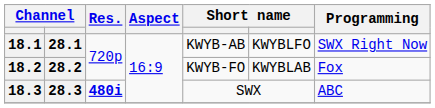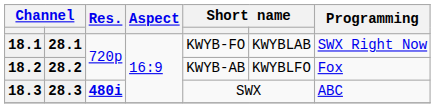 <table class="wikitable">
 <tr>
 <th scope = "col" colspan=2><a href='#'>Channel</a></th>
 <th scope = "col" rowspan=2><a href='#'>Res.</a></th>
 <th scope = "col" rowspan=2><a href='#'>Aspect</a></th>
 <th scope = "col" colspan=2>Short name</th>
 <th scope = "col" rowspan=2>Programming</th>
 </tr>
 <tr>
 <th scope = "col"></th>
 <th scope = "col"></th>
 <th scope = "col"></th>
 <th scope = "col"></th>
 </tr>
 <tr>
 <th scope = "row">18.1</th>
 <th>28.1</th>
 <td rowspan="2"><a href='#'>720p</a></td>
 <td rowspan="3"><a href='#'>16:9</a></td>
-<td>KWYB-AB</td>
-<td>KWYBLFO</td>
+<td>KWYB-FO</td>
+<td>KWYBLAB</td>
 <td><a href='#'>SWX Right Now</a></td>
 </tr>
 <tr>
 <th scope = "row">18.2</th>
 <th>28.2</th>
-<td>KWYB-FO</td>
-<td>KWYBLAB</td>
+<td>KWYB-AB</td>
+<td>KWYBLFO</td>
 <td><a href='#'>Fox</a></td>
 </tr>
 <tr>
 <th scope = "row">18.3</th>
 <th>28.3</th>
 <td><strong><a href='#'>480i</a></strong></td>
 <td colspan="2"; align="center">SWX</td>
 <td><a href='#'>ABC</a></td>
 </tr>
 <tr>
 </tr>
 </table>
